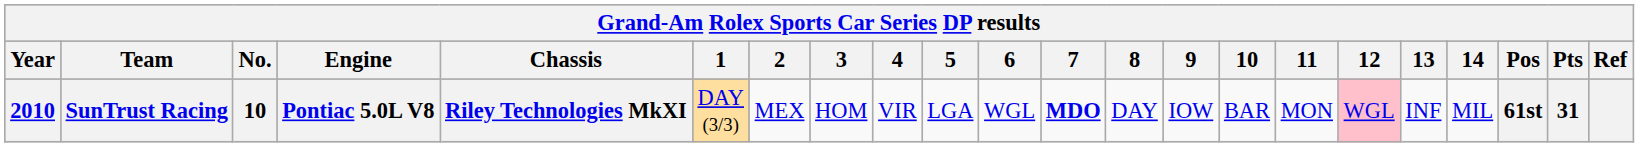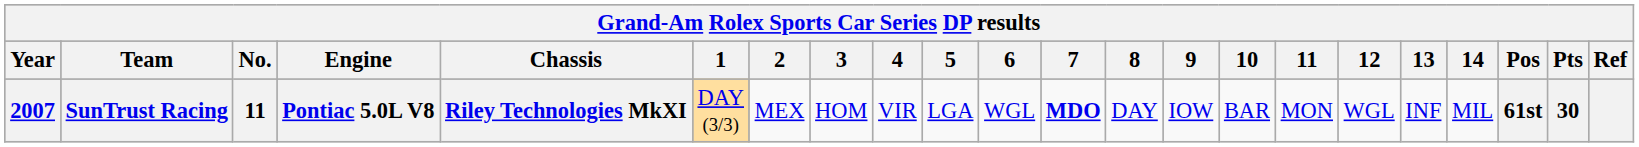 <table class="wikitable" style="text-align:center; font-size:85%">
 <tr>
 <th colspan=45><a href='#'>Grand-Am</a> <a href='#'>Rolex Sports Car Series</a> <a href='#'>DP</a> results</th>
 </tr>
 <tr>
 <th>Year</th>
 <th>Team</th>
 <th>No.</th>
 <th>Engine</th>
 <th>Chassis</th>
 <th>1</th>
 <th>2</th>
 <th>3</th>
 <th>4</th>
 <th>5</th>
 <th>6</th>
 <th>7</th>
 <th>8</th>
 <th>9</th>
 <th>10</th>
 <th>11</th>
 <th>12</th>
 <th>13</th>
 <th>14</th>
 <th>Pos</th>
 <th>Pts</th>
 <th>Ref</th>
 </tr>
 <tr>
-<th><a href='#'>2010</a></th>
+<th><a href='#'>2007</a></th>
 <th nowrap><a href='#'>SunTrust Racing</a></th>
-<th>10</th>
+<th>11</th>
 <th nowrap><a href='#'>Pontiac</a> 5.0L V8</th>
 <th nowrap><a href='#'>Riley Technologies</a> MkXI</th>
 <td style="background:#FFDF9F;"><a href='#'>DAY</a><br><small>(3/3)</small></td>
 <td><a href='#'>MEX</a></td>
 <td><a href='#'>HOM</a></td>
 <td><a href='#'>VIR</a></td>
 <td><a href='#'>LGA</a></td>
 <td><a href='#'>WGL</a></td>
 <td><strong><a href='#'>MDO</a></strong></td>
 <td><a href='#'>DAY</a></td>
 <td><a href='#'>IOW</a></td>
 <td><a href='#'>BAR</a></td>
 <td><a href='#'>MON</a></td>
-<td style="background: pink;"><a href='#'>WGL</a></td>
+<td><a href='#'>WGL</a></td>
 <td><a href='#'>INF</a></td>
 <td><a href='#'>MIL</a></td>
 <th>61st</th>
-<th>31</th>
+<th>30</th>
 <th></th>
 </tr>
 </table>
